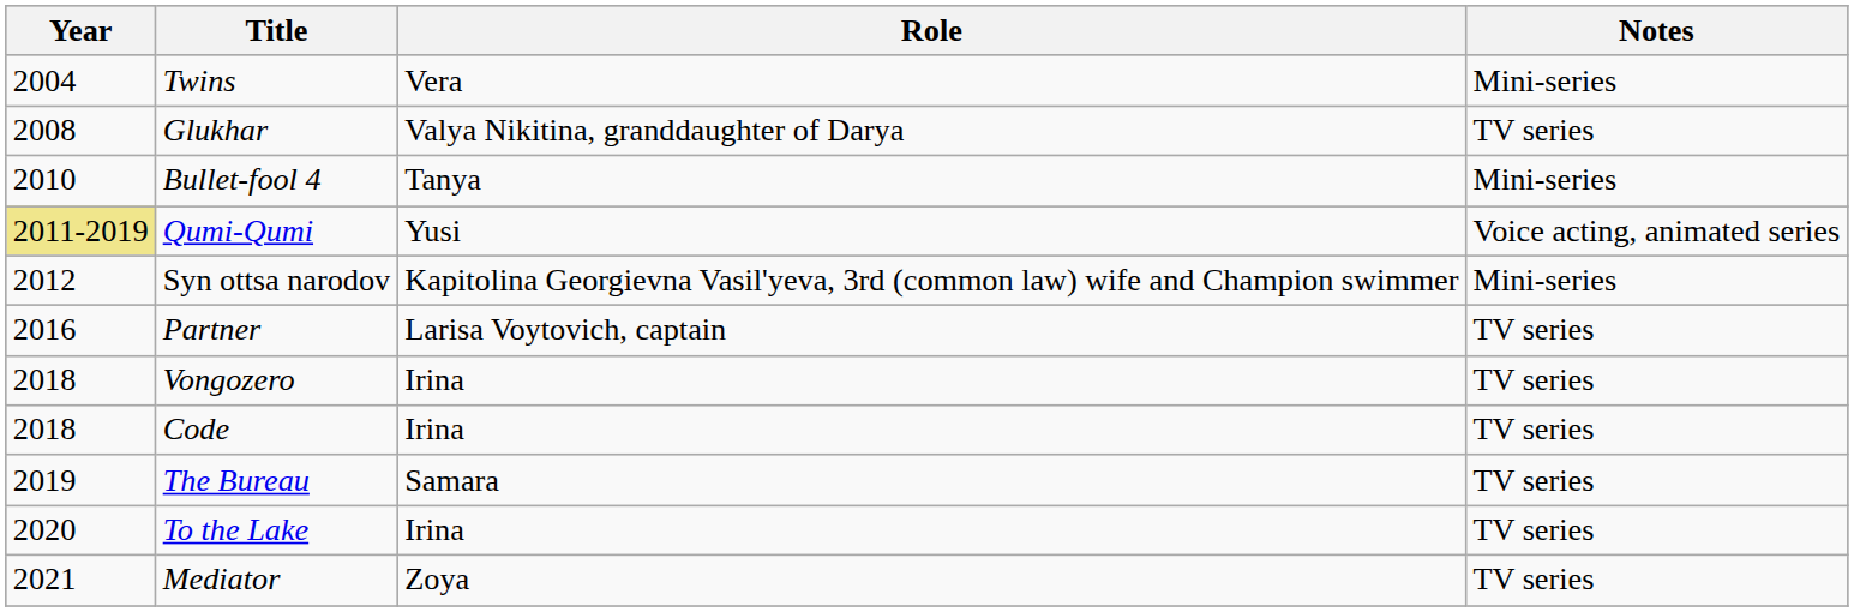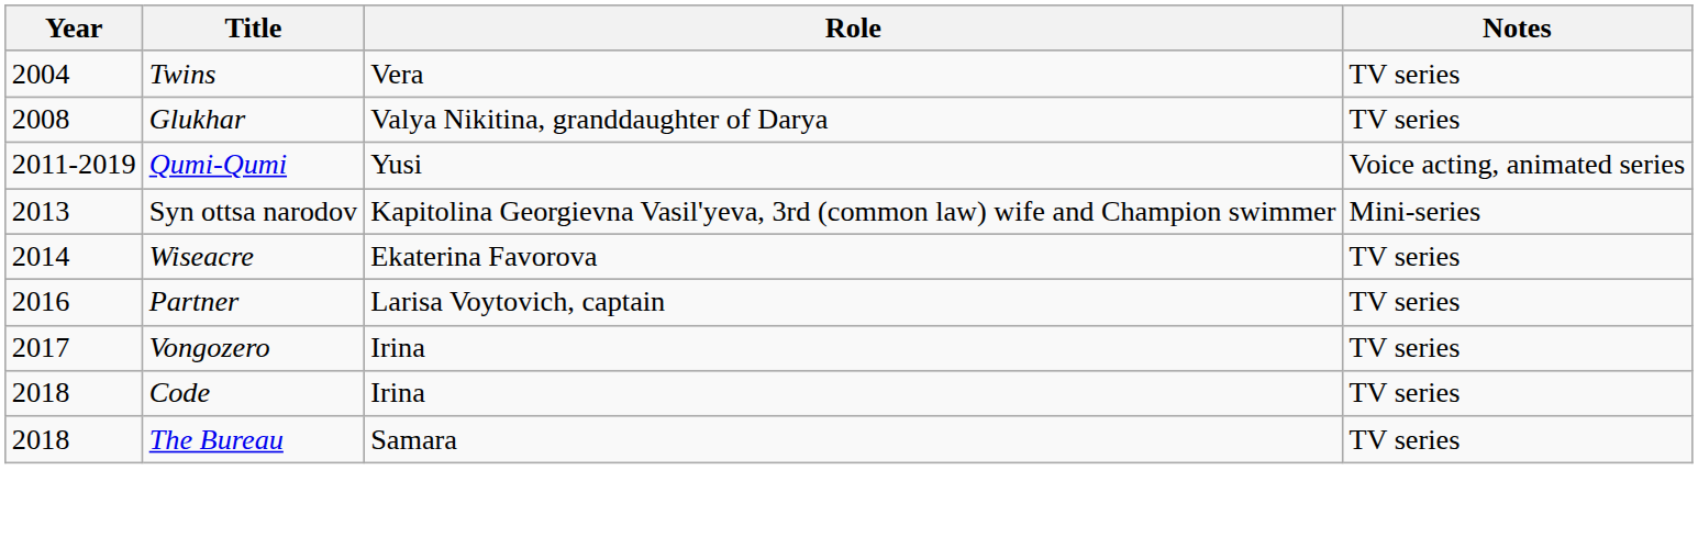 <table class="wikitable sortable">
 <tr>
 <th>Year</th>
 <th>Title</th>
 <th>Role</th>
 <th>Notes</th>
 </tr>
 <tr>
 <td>2004</td>
 <td><em>Twins</em></td>
 <td>Vera</td>
-<td>Mini-series</td>
+<td>TV series</td>
 </tr>
 <tr>
 <td>2008</td>
 <td><em>Glukhar</em></td>
 <td>Valya Nikitina, granddaughter of Darya</td>
 <td>TV series</td>
 </tr>
 <tr>
-<td>2010</td>
-<td><em>Bullet-fool 4</em></td>
-<td>Tanya</td>
-<td>Mini-series</td>
-</tr>
-<tr>
-<td style="background: khaki;">2011-2019</td>
+<td>2011-2019</td>
 <td><em><a href='#'>Qumi-Qumi</a></em></td>
 <td>Yusi</td>
 <td>Voice acting, animated series</td>
 </tr>
 <tr>
-<td>2012</td>
+<td>2013</td>
 <td>Syn ottsa narodov</td>
 <td>Kapitolina Georgievna Vasil'yeva, 3rd (common law) wife and Champion swimmer</td>
 <td>Mini-series</td>
+</tr>
+<tr>
+<td>2014</td>
+<td><em>Wiseacre</em></td>
+<td>Ekaterina Favorova</td>
+<td>TV series</td>
 </tr>
 <tr>
 <td>2016</td>
 <td><em>Partner</em></td>
 <td>Larisa Voytovich, captain</td>
 <td>TV series</td>
 </tr>
 <tr>
-<td>2018</td>
+<td>2017</td>
 <td><em>Vongozero</em></td>
 <td>Irina</td>
 <td>TV series</td>
 </tr>
 <tr>
 <td>2018</td>
 <td><em>Code</em></td>
 <td>Irina</td>
 <td>TV series</td>
 </tr>
 <tr>
-<td>2019</td>
+<td>2018</td>
 <td><em><a href='#'>The Bureau</a></em></td>
 <td>Samara</td>
 <td>TV series</td>
 </tr>
-<tr>
-<td>2020</td>
-<td><em><a href='#'>To the Lake</a></em></td>
-<td>Irina</td>
-<td>TV series</td>
-</tr>
-<tr>
-<td>2021</td>
-<td><em>Mediator</em></td>
-<td>Zoya</td>
-<td>TV series</td>
-</tr>
 </table>
